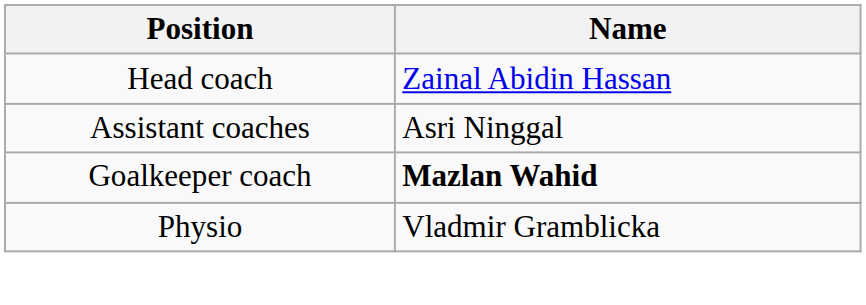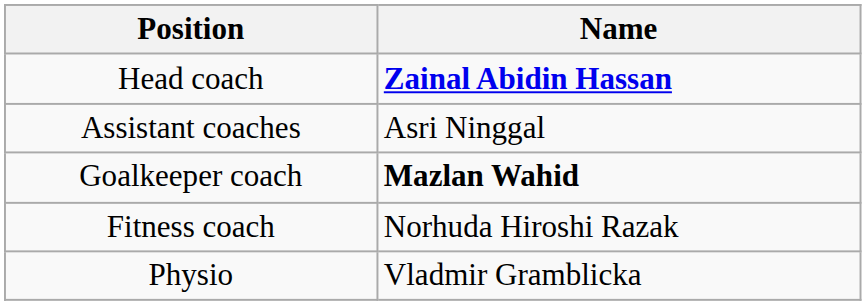 <table class="wikitable" style="text-align:center; width:50%">
 <tr>
 <th>Position</th>
 <th>Name</th>
 </tr>
 <tr>
 <td>Head coach</td>
-<td align=left> <a href='#'>Zainal Abidin Hassan</a></td>
+<td align=left><strong> <a href='#'>Zainal Abidin Hassan</a></strong></td>
 </tr>
 <tr>
 <td>Assistant coaches</td>
 <td align="left"> Asri Ninggal</td>
 </tr>
 <tr>
 <td>Goalkeeper coach</td>
 <td align=left><strong> Mazlan Wahid</strong></td>
 </tr>
 <tr>
+<td>Fitness coach</td>
+<td align=left> Norhuda Hiroshi Razak</td>
+</tr>
+<tr>
 <td>Physio</td>
 <td align=left> Vladmir Gramblicka</td>
 </tr>
 </table>
